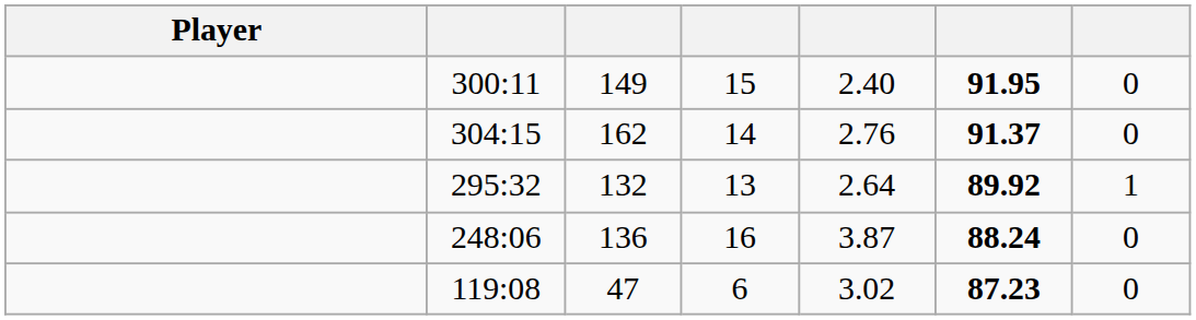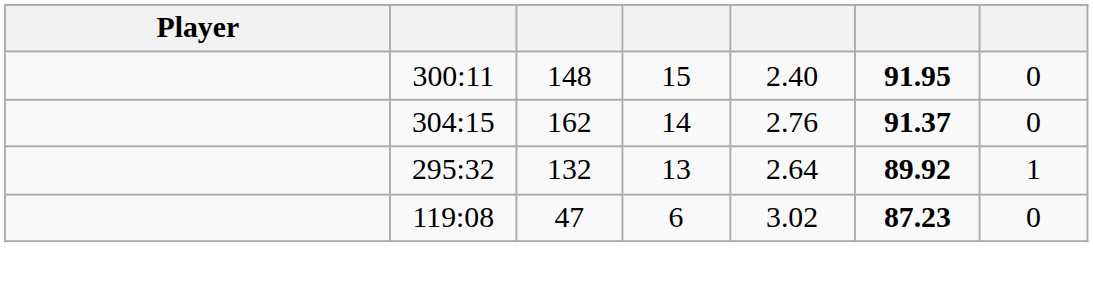 <table class="wikitable sortable" style="text-align:center;">
 <tr>
 <th width="200px">Player</th>
 <th width="60px"></th>
 <th width="50px"></th>
 <th width="50px"></th>
 <th width="60px"></th>
 <th width="60px"></th>
 <th width="50px"></th>
 </tr>
 <tr>
 <td align="left"> </td>
 <td>300:11</td>
-<td>149</td>
+<td>148</td>
 <td>15</td>
 <td>2.40</td>
 <td><strong>91.95</strong></td>
 <td>0</td>
 </tr>
 <tr>
 <td align="left"> </td>
 <td>304:15</td>
 <td>162</td>
 <td>14</td>
 <td>2.76</td>
 <td><strong>91.37</strong></td>
 <td>0</td>
 </tr>
 <tr>
 <td align="left"> </td>
 <td>295:32</td>
 <td>132</td>
 <td>13</td>
 <td>2.64</td>
 <td><strong>89.92</strong></td>
 <td>1</td>
 </tr>
 <tr>
 <td align="left"> </td>
-<td>248:06</td>
-<td>136</td>
-<td>16</td>
-<td>3.87</td>
-<td><strong>88.24</strong></td>
-<td>0</td>
-</tr>
-<tr>
-<td align="left"> </td>
 <td>119:08</td>
 <td>47</td>
 <td>6</td>
 <td>3.02</td>
 <td><strong>87.23</strong></td>
 <td>0</td>
 </tr>
 </table>
